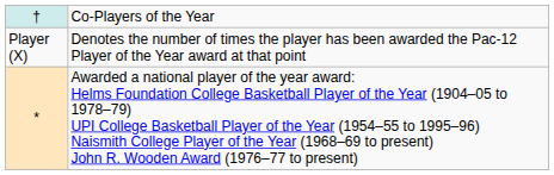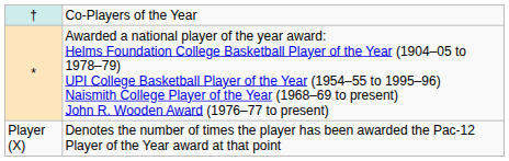 <table class="wikitable">
 <tr>
 <td style="background-color:#CFECEC;" align="center">†</td>
 <td>Co-Players of the Year</td>
 </tr>
 <tr>
+<td style="background-color:#FFE6BD;" align="center">*</td>
+<td>Awarded a national player of the year award: <br><a href='#'>Helms Foundation College Basketball Player of the Year</a> (1904–05 to 1978–79)<br> <a href='#'>UPI College Basketball Player of the Year</a> (1954–55 to 1995–96)<br> <a href='#'>Naismith College Player of the Year</a> (1968–69 to present)<br> <a href='#'>John R. Wooden Award</a> (1976–77 to present)</td>
+</tr>
+<tr>
 <td>Player (X)</td>
 <td>Denotes the number of times the player has been awarded the Pac-12 Player of the Year award at that point</td>
 </tr>
-<tr>
-<td style="background-color:#FFE6BD;" align="center">*</td>
-<td>Awarded a national player of the year award: <br><a href='#'>Helms Foundation College Basketball Player of the Year</a> (1904–05 to 1978–79)<br> <a href='#'>UPI College Basketball Player of the Year</a> (1954–55 to 1995–96)<br> <a href='#'>Naismith College Player of the Year</a> (1968–69 to present)<br> <a href='#'>John R. Wooden Award</a> (1976–77 to present)</td>
-</tr>
 </table>
